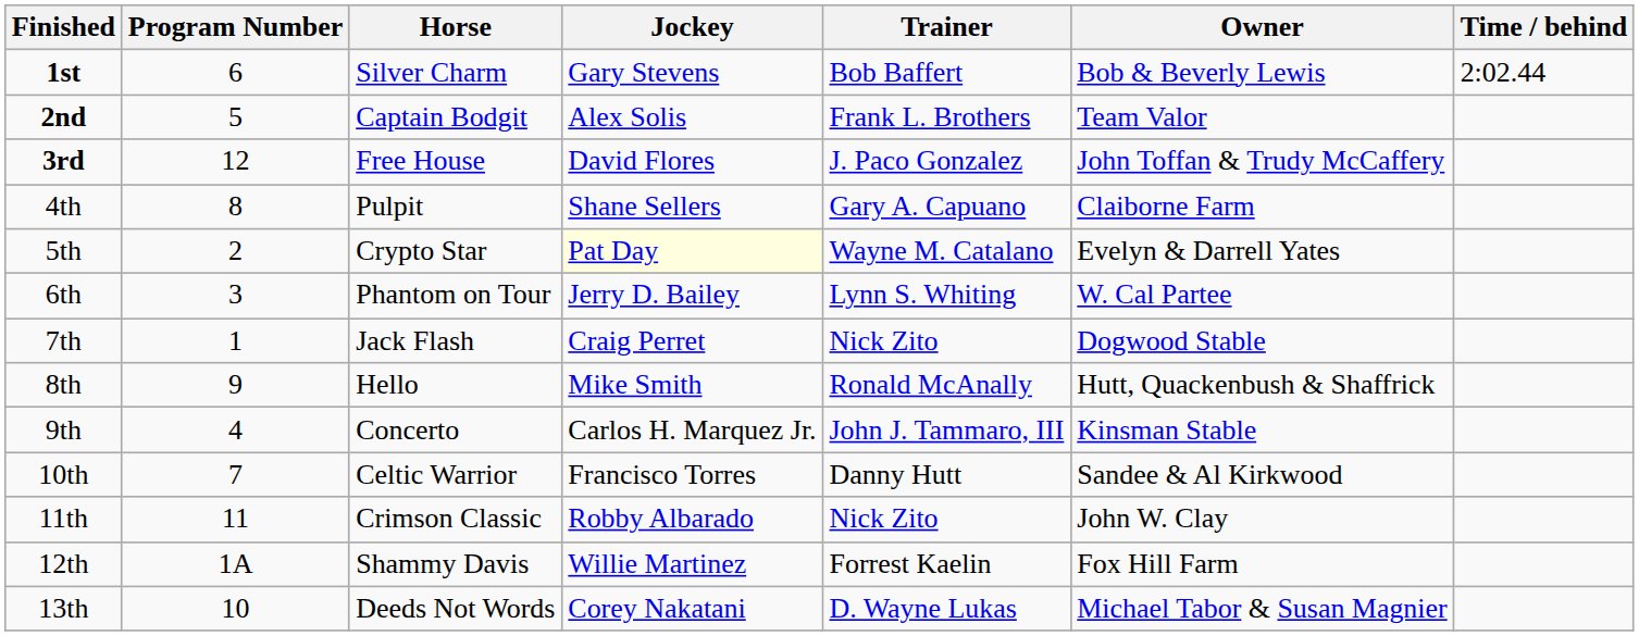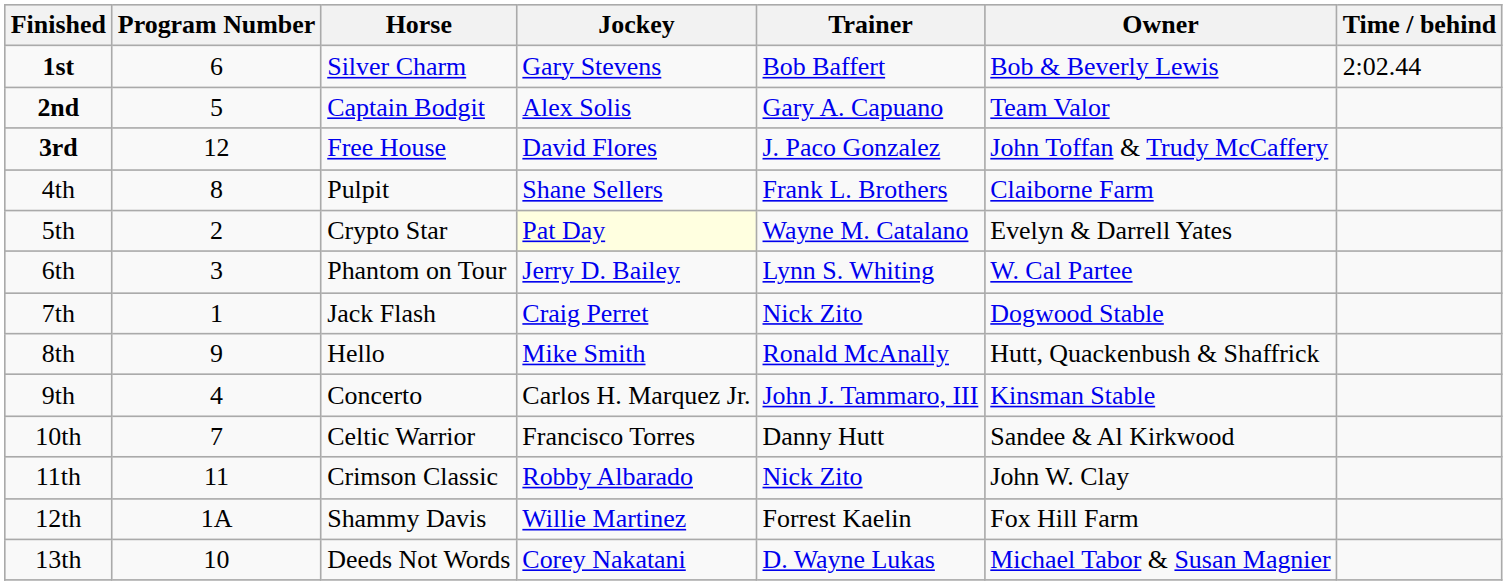 <table class="wikitable" border="1">
 <tr>
 <th>Finished</th>
 <th>Program Number</th>
 <th>Horse</th>
 <th>Jockey</th>
 <th>Trainer</th>
 <th>Owner</th>
 <th>Time / behind</th>
 </tr>
 <tr>
 <td align=center><strong>1st</strong></td>
 <td align=center>6</td>
 <td><a href='#'>Silver Charm</a></td>
 <td><a href='#'>Gary Stevens</a></td>
 <td><a href='#'>Bob Baffert</a></td>
 <td><a href='#'>Bob & Beverly Lewis</a></td>
 <td>2:02.44</td>
 </tr>
 <tr>
 <td align=center><strong>2nd</strong></td>
 <td align=center>5</td>
 <td><a href='#'>Captain Bodgit</a></td>
 <td><a href='#'>Alex Solis</a></td>
-<td><a href='#'>Frank L. Brothers</a></td>
+<td><a href='#'>Gary A. Capuano</a></td>
 <td><a href='#'>Team Valor</a></td>
 <td></td>
 </tr>
 <tr>
 <td align=center><strong>3rd</strong></td>
 <td align=center>12</td>
 <td><a href='#'>Free House</a></td>
 <td><a href='#'>David Flores</a></td>
 <td><a href='#'>J. Paco Gonzalez</a></td>
 <td><a href='#'>John Toffan</a> & <a href='#'>Trudy McCaffery</a></td>
 <td></td>
 </tr>
 <tr>
 <td align=center>4th</td>
 <td align=center>8</td>
 <td>Pulpit</td>
 <td><a href='#'>Shane Sellers</a></td>
-<td><a href='#'>Gary A. Capuano</a></td>
+<td><a href='#'>Frank L. Brothers</a></td>
 <td><a href='#'>Claiborne Farm</a></td>
 <td></td>
 </tr>
 <tr>
 <td align=center>5th</td>
 <td align=center>2</td>
 <td>Crypto Star</td>
 <td style="background: lightyellow;"><a href='#'>Pat Day</a></td>
 <td><a href='#'>Wayne M. Catalano</a></td>
 <td>Evelyn & Darrell Yates</td>
 <td></td>
 </tr>
 <tr>
 <td align=center>6th</td>
 <td align=center>3</td>
 <td>Phantom on Tour</td>
 <td><a href='#'>Jerry D. Bailey</a></td>
 <td><a href='#'>Lynn S. Whiting</a></td>
 <td><a href='#'>W. Cal Partee</a></td>
 <td></td>
 </tr>
 <tr>
 <td align=center>7th</td>
 <td align=center>1</td>
 <td>Jack Flash</td>
 <td><a href='#'>Craig Perret</a></td>
 <td><a href='#'>Nick Zito</a></td>
 <td><a href='#'>Dogwood Stable</a></td>
 <td></td>
 </tr>
 <tr>
 <td align=center>8th</td>
 <td align=center>9</td>
 <td>Hello</td>
 <td><a href='#'>Mike Smith</a></td>
 <td><a href='#'>Ronald McAnally</a></td>
 <td>Hutt, Quackenbush & Shaffrick</td>
 <td></td>
 </tr>
 <tr>
 <td align=center>9th</td>
 <td align=center>4</td>
 <td>Concerto</td>
 <td>Carlos H. Marquez Jr.</td>
 <td><a href='#'>John J. Tammaro, III</a></td>
 <td><a href='#'>Kinsman Stable</a></td>
 <td></td>
 </tr>
 <tr>
 <td align=center>10th</td>
 <td align=center>7</td>
 <td>Celtic Warrior</td>
 <td>Francisco Torres</td>
 <td>Danny Hutt</td>
 <td>Sandee & Al Kirkwood</td>
 <td></td>
 </tr>
 <tr>
 <td align=center>11th</td>
 <td align=center>11</td>
 <td>Crimson Classic</td>
 <td><a href='#'>Robby Albarado</a></td>
 <td><a href='#'>Nick Zito</a></td>
 <td>John W. Clay</td>
 <td></td>
 </tr>
 <tr>
 <td align=center>12th</td>
 <td align=center>1A</td>
 <td>Shammy Davis</td>
 <td><a href='#'>Willie Martinez</a></td>
 <td>Forrest Kaelin</td>
 <td>Fox Hill Farm</td>
 <td></td>
 </tr>
 <tr>
 <td align=center>13th</td>
 <td align=center>10</td>
 <td>Deeds Not Words</td>
 <td><a href='#'>Corey Nakatani</a></td>
 <td><a href='#'>D. Wayne Lukas</a></td>
 <td><a href='#'>Michael Tabor</a> & <a href='#'>Susan Magnier</a></td>
 <td></td>
 </tr>
 </table>
